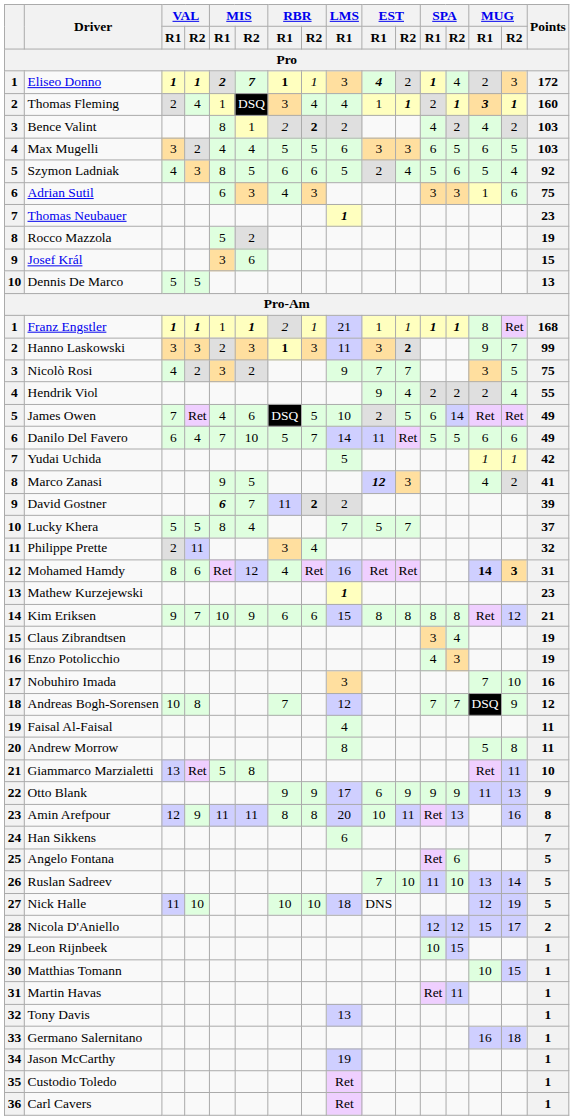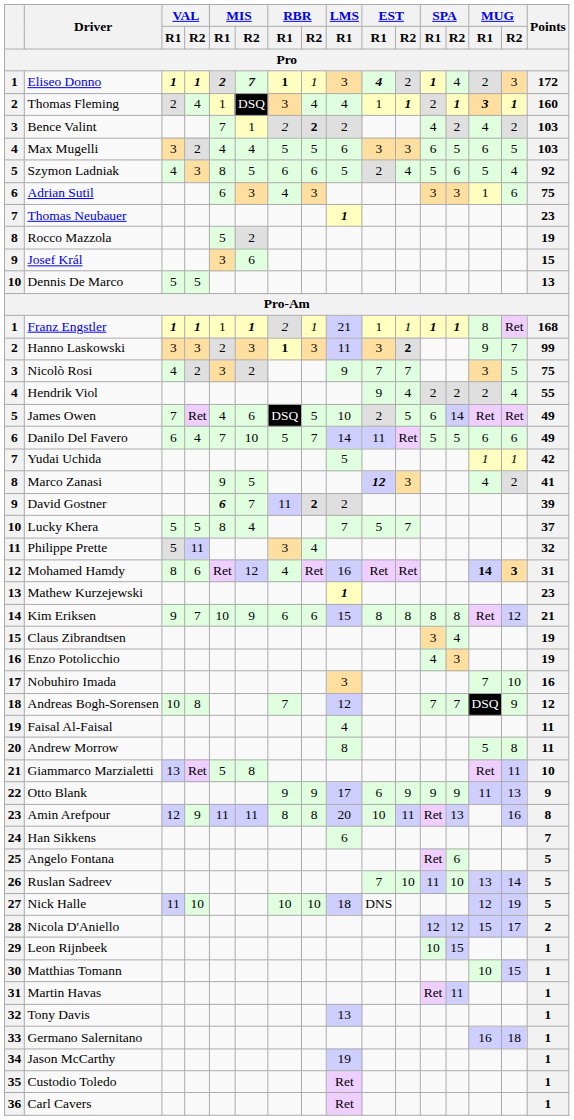 <table class="wikitable" style="font-size:85%; text-align:center">
 <tr>
 <th rowspan="2"></th>
 <th rowspan="2">Driver</th>
 <th colspan="2"><a href='#'>VAL</a><br></th>
 <th colspan="2"><a href='#'>MIS</a><br></th>
 <th colspan="2"><a href='#'>RBR</a><br></th>
 <th><a href='#'>LMS</a><br></th>
 <th colspan="2"><a href='#'>EST</a><br></th>
 <th colspan="2"><a href='#'>SPA</a><br></th>
 <th colspan="2"><a href='#'>MUG</a><br></th>
 <th rowspan="2">Points</th>
 </tr>
 <tr>
 <th>R1</th>
 <th>R2</th>
 <th>R1</th>
 <th>R2</th>
 <th>R1</th>
 <th>R2</th>
 <th>R1</th>
 <th>R1</th>
 <th>R2</th>
 <th>R1</th>
 <th>R2</th>
 <th>R1</th>
 <th>R2</th>
 </tr>
 <tr>
 <th colspan="16">Pro</th>
 </tr>
 <tr>
 <th>1</th>
 <td align="left"> <a href='#'>Eliseo Donno</a></td>
 <td style="background:#ffffbf;"><strong><em>1</em></strong></td>
 <td style="background:#ffffbf;"><strong><em>1</em></strong></td>
 <td style="background:#dfdfdf;"><strong><em>2</em></strong></td>
 <td style="background:#dfffdf;"><strong><em>7</em></strong></td>
 <td style="background:#ffffbf;"><strong>1</strong></td>
 <td style="background:#ffffbf;"><em>1</em></td>
 <td style="background:#ffdf9f;">3</td>
 <td style="background:#dfffdf;"><strong><em>4</em></strong></td>
 <td style="background:#dfdfdf;">2</td>
 <td style="background:#ffffbf;"><strong><em>1</em></strong></td>
 <td style="background:#dfffdf;">4</td>
 <td style="background:#dfdfdf;">2</td>
 <td style="background:#ffdf9f;">3</td>
 <th>172</th>
 </tr>
 <tr>
 <th>2</th>
 <td align="left"> Thomas Fleming</td>
 <td style="background:#dfdfdf;">2</td>
 <td style="background:#dfffdf;">4</td>
 <td style="background:#ffffbf;">1</td>
 <td style="background-color:#000000;color:white">DSQ</td>
 <td style="background:#ffdf9f;">3</td>
 <td style="background:#dfffdf;">4</td>
 <td style="background:#dfffdf;">4</td>
 <td style="background:#ffffbf;">1</td>
 <td style="background:#ffffbf;"><strong><em>1</em></strong></td>
 <td style="background:#dfdfdf;">2</td>
 <td style="background:#ffffbf;"><strong><em>1</em></strong></td>
 <td style="background:#ffdf9f;"><strong><em>3</em></strong></td>
 <td style="background:#ffffbf;"><strong><em>1</em></strong></td>
 <th>160</th>
 </tr>
 <tr>
 <th>3</th>
 <td align="left"> Bence Valint</td>
 <td></td>
 <td></td>
-<td style="background:#dfffdf;">8</td>
+<td style="background:#dfffdf;">7</td>
 <td style="background:#ffffbf;">1</td>
 <td style="background:#dfdfdf;"><em>2</em></td>
 <td style="background:#dfdfdf;"><strong>2</strong></td>
 <td style="background:#dfdfdf;">2</td>
 <td></td>
 <td></td>
 <td style="background:#dfffdf;">4</td>
 <td style="background:#dfdfdf;">2</td>
 <td style="background:#dfffdf;">4</td>
 <td style="background:#dfdfdf;">2</td>
 <th>103</th>
 </tr>
 <tr>
 <th>4</th>
 <td align="left"> Max Mugelli</td>
 <td style="background:#ffdf9f;">3</td>
 <td style="background:#dfdfdf;">2</td>
 <td style="background:#dfffdf;">4</td>
 <td style="background:#dfffdf;">4</td>
 <td style="background:#dfffdf;">5</td>
 <td style="background:#dfffdf;">5</td>
 <td style="background:#dfffdf;">6</td>
 <td style="background:#ffdf9f;">3</td>
 <td style="background:#ffdf9f;">3</td>
 <td style="background:#dfffdf;">6</td>
 <td style="background:#dfffdf;">5</td>
 <td style="background:#dfffdf;">6</td>
 <td style="background:#dfffdf;">5</td>
 <th>103</th>
 </tr>
 <tr>
 <th>5</th>
 <td align="left"> Szymon Ladniak</td>
 <td style="background:#dfffdf;">4</td>
 <td style="background:#ffdf9f;">3</td>
 <td style="background:#dfffdf;">8</td>
 <td style="background:#dfffdf;">5</td>
 <td style="background:#dfffdf;">6</td>
 <td style="background:#dfffdf;">6</td>
 <td style="background:#dfffdf;">5</td>
 <td style="background:#dfdfdf;">2</td>
 <td style="background:#dfffdf;">4</td>
 <td style="background:#dfffdf;">5</td>
 <td style="background:#dfffdf;">6</td>
 <td style="background:#dfffdf;">5</td>
 <td style="background:#dfffdf;">4</td>
 <th>92</th>
 </tr>
 <tr>
 <th>6</th>
 <td align="left"> <a href='#'>Adrian Sutil</a></td>
 <td></td>
 <td></td>
 <td style="background:#dfffdf;">6</td>
 <td style="background:#ffdf9f;">3</td>
 <td style="background:#dfffdf;">4</td>
 <td style="background:#ffdf9f;">3</td>
 <td></td>
 <td></td>
 <td></td>
 <td style="background:#ffdf9f;">3</td>
 <td style="background:#ffdf9f;">3</td>
 <td style="background:#ffffbf;">1</td>
 <td style="background:#dfffdf;">6</td>
 <th>75</th>
 </tr>
 <tr>
 <th>7</th>
 <td align="left"> <a href='#'>Thomas Neubauer</a></td>
 <td></td>
 <td></td>
 <td></td>
 <td></td>
 <td></td>
 <td></td>
 <td style="background:#ffffbf;"><strong><em>1</em></strong></td>
 <td></td>
 <td></td>
 <td></td>
 <td></td>
 <td></td>
 <td></td>
 <th>23</th>
 </tr>
 <tr>
 <th>8</th>
 <td align="left"> Rocco Mazzola</td>
 <td></td>
 <td></td>
 <td style="background:#dfffdf;">5</td>
 <td style="background:#dfdfdf;">2</td>
 <td></td>
 <td></td>
 <td></td>
 <td></td>
 <td></td>
 <td></td>
 <td></td>
 <td></td>
 <td></td>
 <th>19</th>
 </tr>
 <tr>
 <th>9</th>
 <td align="left"> <a href='#'>Josef Král</a></td>
 <td></td>
 <td></td>
 <td style="background:#ffdf9f;">3</td>
 <td style="background:#dfffdf;">6</td>
 <td></td>
 <td></td>
 <td></td>
 <td></td>
 <td></td>
 <td></td>
 <td></td>
 <td></td>
 <td></td>
 <th>15</th>
 </tr>
 <tr>
 <th>10</th>
 <td align="left"> Dennis De Marco</td>
 <td style="background:#dfffdf;">5</td>
 <td style="background:#dfffdf;">5</td>
 <td></td>
 <td></td>
 <td></td>
 <td></td>
 <td></td>
 <td></td>
 <td></td>
 <td></td>
 <td></td>
 <td></td>
 <td></td>
 <th>13</th>
 </tr>
 <tr>
 <th colspan="16">Pro-Am</th>
 </tr>
 <tr>
 <th>1</th>
 <td align="left"> <a href='#'>Franz Engstler</a></td>
 <td style="background:#ffffbf;"><strong><em>1</em></strong></td>
 <td style="background:#ffffbf;"><strong><em>1</em></strong></td>
 <td style="background:#ffffbf;">1</td>
 <td style="background:#ffffbf;"><strong><em>1</em></strong></td>
 <td style="background:#dfdfdf;"><em>2</em></td>
 <td style="background:#ffffbf;"><em>1</em></td>
 <td style="background:#cfcfff;">21</td>
 <td style="background:#ffffbf;">1</td>
 <td style="background:#ffffbf;"><em>1</em></td>
 <td style="background:#ffffbf;"><strong><em>1</em></strong></td>
 <td style="background:#ffffbf;"><strong><em>1</em></strong></td>
 <td style="background:#dfffdf;">8</td>
 <td style="background:#EFCFFF;">Ret</td>
 <th>168</th>
 </tr>
 <tr>
 <th>2</th>
 <td align="left"> Hanno Laskowski</td>
 <td style="background:#ffdf9f;">3</td>
 <td style="background:#ffdf9f;">3</td>
 <td style="background:#dfdfdf;">2</td>
 <td style="background:#ffdf9f;">3</td>
 <td style="background:#ffffbf;"><strong>1</strong></td>
 <td style="background:#ffdf9f;">3</td>
 <td style="background:#cfcfff;">11</td>
 <td style="background:#ffdf9f;">3</td>
 <td style="background:#dfdfdf;"><strong>2</strong></td>
 <td></td>
 <td></td>
 <td style="background:#dfffdf;">9</td>
 <td style="background:#dfffdf;">7</td>
 <th>99</th>
 </tr>
 <tr>
 <th>3</th>
 <td align="left"> Nicolò Rosi</td>
 <td style="background:#dfffdf;">4</td>
 <td style="background:#dfdfdf;">2</td>
 <td style="background:#ffdf9f;">3</td>
 <td style="background:#dfdfdf;">2</td>
 <td></td>
 <td></td>
 <td style="background:#dfffdf;">9</td>
 <td style="background:#dfffdf;">7</td>
 <td style="background:#dfffdf;">7</td>
 <td></td>
 <td></td>
 <td style="background:#ffdf9f;">3</td>
 <td style="background:#dfffdf;">5</td>
 <th>75</th>
 </tr>
 <tr>
 <th>4</th>
 <td align="left"> Hendrik Viol</td>
 <td></td>
 <td></td>
 <td></td>
 <td></td>
 <td></td>
 <td></td>
 <td></td>
 <td style="background:#dfffdf;">9</td>
 <td style="background:#dfffdf;">4</td>
 <td style="background:#dfdfdf;">2</td>
 <td style="background:#dfdfdf;">2</td>
 <td style="background:#dfdfdf;">2</td>
 <td style="background:#dfffdf;">4</td>
 <th>55</th>
 </tr>
 <tr>
 <th>5</th>
 <td align="left"> James Owen</td>
 <td style="background:#dfffdf;">7</td>
 <td style="background:#EFCFFF;">Ret</td>
 <td style="background:#dfffdf;">4</td>
 <td style="background:#dfffdf;">6</td>
 <td style="background-color:#000000;color:white">DSQ</td>
 <td style="background:#dfffdf;">5</td>
 <td style="background:#dfffdf;">10</td>
 <td style="background:#dfdfdf;">2</td>
 <td style="background:#dfffdf;">5</td>
 <td style="background:#dfffdf;">6</td>
 <td style="background:#cfcfff;">14</td>
 <td style="background:#EFCFFF;">Ret</td>
 <td style="background:#EFCFFF;">Ret</td>
 <th>49</th>
 </tr>
 <tr>
 <th>6</th>
 <td align="left"> Danilo Del Favero</td>
 <td style="background:#dfffdf;">6</td>
 <td style="background:#dfffdf;">4</td>
 <td style="background:#dfffdf;">7</td>
 <td style="background:#dfffdf;">10</td>
 <td style="background:#dfffdf;">5</td>
 <td style="background:#dfffdf;">7</td>
 <td style="background:#cfcfff;">14</td>
 <td style="background:#cfcfff;">11</td>
 <td style="background:#EFCFFF;">Ret</td>
 <td style="background:#dfffdf;">5</td>
 <td style="background:#dfffdf;">5</td>
 <td style="background:#dfffdf;">6</td>
 <td style="background:#dfffdf;">6</td>
 <th>49</th>
 </tr>
 <tr>
 <th>7</th>
 <td align="left"> Yudai Uchida</td>
 <td></td>
 <td></td>
 <td></td>
 <td></td>
 <td></td>
 <td></td>
 <td style="background:#dfffdf;">5</td>
 <td></td>
 <td></td>
 <td></td>
 <td></td>
 <td style="background:#ffffbf;"><em>1</em></td>
 <td style="background:#ffffbf;"><em>1</em></td>
 <th>42</th>
 </tr>
 <tr>
 <th>8</th>
 <td align="left"> Marco Zanasi</td>
 <td></td>
 <td></td>
 <td style="background:#dfffdf;">9</td>
 <td style="background:#dfffdf;">5</td>
 <td></td>
 <td></td>
 <td></td>
 <td style="background:#cfcfff;"><strong><em>12</em></strong></td>
 <td style="background:#ffdf9f;">3</td>
 <td></td>
 <td></td>
 <td style="background:#dfffdf;">4</td>
 <td style="background:#dfdfdf;">2</td>
 <th>41</th>
 </tr>
 <tr>
 <th>9</th>
 <td align="left"> David Gostner</td>
 <td></td>
 <td></td>
 <td style="background:#dfffdf;"><strong><em>6</em></strong></td>
 <td style="background:#dfffdf;">7</td>
 <td style="background:#cfcfff;">11</td>
 <td style="background:#dfdfdf;"><strong>2</strong></td>
 <td style="background:#dfdfdf;">2</td>
 <td></td>
 <td></td>
 <td></td>
 <td></td>
 <td></td>
 <td></td>
 <th>39</th>
 </tr>
 <tr>
 <th>10</th>
 <td align="left"> Lucky Khera</td>
 <td style="background:#dfffdf;">5</td>
 <td style="background:#dfffdf;">5</td>
 <td style="background:#dfffdf;">8</td>
 <td style="background:#dfffdf;">4</td>
 <td></td>
 <td></td>
 <td style="background:#dfffdf;">7</td>
 <td style="background:#dfffdf;">5</td>
 <td style="background:#dfffdf;">7</td>
 <td></td>
 <td></td>
 <td></td>
 <td></td>
 <th>37</th>
 </tr>
 <tr>
 <th>11</th>
 <td align="left"> Philippe Prette</td>
-<td style="background:#dfdfdf;">2</td>
+<td style="background:#dfdfdf;">5</td>
 <td style="background:#cfcfff;">11</td>
 <td></td>
 <td></td>
 <td style="background:#ffdf9f;">3</td>
 <td style="background:#dfffdf;">4</td>
 <td></td>
 <td></td>
 <td></td>
 <td></td>
 <td></td>
 <td></td>
 <td></td>
 <th>32</th>
 </tr>
 <tr>
 <th>12</th>
 <td align="left"> Mohamed Hamdy</td>
 <td style="background:#dfffdf;">8</td>
 <td style="background:#dfffdf;">6</td>
 <td style="background:#EFCFFF;">Ret</td>
 <td style="background:#cfcfff;">12</td>
 <td style="background:#dfffdf;">4</td>
 <td style="background:#EFCFFF;">Ret</td>
 <td style="background:#cfcfff;">16</td>
 <td style="background:#EFCFFF;">Ret</td>
 <td style="background:#EFCFFF;">Ret</td>
 <td></td>
 <td></td>
 <td style="background:#cfcfff;"><strong>14</strong></td>
 <td style="background:#ffdf9f;"><strong>3</strong></td>
 <th>31</th>
 </tr>
 <tr>
 <th>13</th>
 <td align="left"> Mathew Kurzejewski</td>
 <td></td>
 <td></td>
 <td></td>
 <td></td>
 <td></td>
 <td></td>
 <td style="background:#ffffbf;"><strong><em>1</em></strong></td>
 <td></td>
 <td></td>
 <td></td>
 <td></td>
 <td></td>
 <td></td>
 <th>23</th>
 </tr>
 <tr>
 <th>14</th>
 <td align="left"> Kim Eriksen</td>
 <td style="background:#dfffdf;">9</td>
 <td style="background:#dfffdf;">7</td>
 <td style="background:#dfffdf;">10</td>
 <td style="background:#dfffdf;">9</td>
 <td style="background:#dfffdf;">6</td>
 <td style="background:#dfffdf;">6</td>
 <td style="background:#cfcfff;">15</td>
 <td style="background:#dfffdf;">8</td>
 <td style="background:#dfffdf;">8</td>
 <td style="background:#dfffdf;">8</td>
 <td style="background:#dfffdf;">8</td>
 <td style="background:#EFCFFF;">Ret</td>
 <td style="background:#cfcfff;">12</td>
 <th>21</th>
 </tr>
 <tr>
 <th>15</th>
 <td align="left"> Claus Zibrandtsen</td>
 <td></td>
 <td></td>
 <td></td>
 <td></td>
 <td></td>
 <td></td>
 <td></td>
 <td></td>
 <td></td>
 <td style="background:#ffdf9f;">3</td>
 <td style="background:#dfffdf;">4</td>
 <td></td>
 <td></td>
 <th>19</th>
 </tr>
 <tr>
 <th>16</th>
 <td align="left"> Enzo Potolicchio</td>
 <td></td>
 <td></td>
 <td></td>
 <td></td>
 <td></td>
 <td></td>
 <td></td>
 <td></td>
 <td></td>
 <td style="background:#dfffdf;">4</td>
 <td style="background:#ffdf9f;">3</td>
 <td></td>
 <td></td>
 <th>19</th>
 </tr>
 <tr>
 <th>17</th>
 <td align="left"> Nobuhiro Imada</td>
 <td></td>
 <td></td>
 <td></td>
 <td></td>
 <td></td>
 <td></td>
 <td style="background:#ffdf9f;">3</td>
 <td></td>
 <td></td>
 <td></td>
 <td></td>
 <td style="background:#dfffdf;">7</td>
 <td style="background:#dfffdf;">10</td>
 <th>16</th>
 </tr>
 <tr>
 <th>18</th>
 <td align="left"> Andreas Bogh-Sorensen</td>
 <td style="background:#dfffdf;">10</td>
 <td style="background:#dfffdf;">8</td>
 <td></td>
 <td></td>
 <td style="background:#dfffdf;">7</td>
 <td></td>
 <td style="background:#cfcfff;">12</td>
 <td></td>
 <td></td>
 <td style="background:#dfffdf;">7</td>
 <td style="background:#dfffdf;">7</td>
 <td style="background-color:#000000;color:white">DSQ</td>
 <td style="background:#dfffdf;">9</td>
 <th>12</th>
 </tr>
 <tr>
 <th>19</th>
 <td align="left"> Faisal Al-Faisal</td>
 <td></td>
 <td></td>
 <td></td>
 <td></td>
 <td></td>
 <td></td>
 <td style="background:#dfffdf;">4</td>
 <td></td>
 <td></td>
 <td></td>
 <td></td>
 <td></td>
 <td></td>
 <th>11</th>
 </tr>
 <tr>
 <th>20</th>
 <td align="left"> Andrew Morrow</td>
 <td></td>
 <td></td>
 <td></td>
 <td></td>
 <td></td>
 <td></td>
 <td style="background:#dfffdf;">8</td>
 <td></td>
 <td></td>
 <td></td>
 <td></td>
 <td style="background:#dfffdf;">5</td>
 <td style="background:#dfffdf;">8</td>
 <th>11</th>
 </tr>
 <tr>
 <th>21</th>
 <td align="left"> Giammarco Marzialetti</td>
 <td style="background:#cfcfff;">13</td>
 <td style="background:#EFCFFF;">Ret</td>
 <td style="background:#dfffdf;">5</td>
 <td style="background:#dfffdf;">8</td>
 <td></td>
 <td></td>
 <td></td>
 <td></td>
 <td></td>
 <td></td>
 <td></td>
 <td style="background:#EFCFFF;">Ret</td>
 <td style="background:#cfcfff;">11</td>
 <th>10</th>
 </tr>
 <tr>
 <th>22</th>
 <td align="left"> Otto Blank</td>
 <td></td>
 <td></td>
 <td></td>
 <td></td>
 <td style="background:#dfffdf;">9</td>
 <td style="background:#dfffdf;">9</td>
 <td style="background:#cfcfff;">17</td>
 <td style="background:#dfffdf;">6</td>
 <td style="background:#dfffdf;">9</td>
 <td style="background:#dfffdf;">9</td>
 <td style="background:#dfffdf;">9</td>
 <td style="background:#cfcfff;">11</td>
 <td style="background:#cfcfff;">13</td>
 <th>9</th>
 </tr>
 <tr>
 <th>23</th>
 <td align="left"> Amin Arefpour</td>
 <td style="background:#cfcfff;">12</td>
 <td style="background:#dfffdf;">9</td>
 <td style="background:#cfcfff;">11</td>
 <td style="background:#cfcfff;">11</td>
 <td style="background:#dfffdf;">8</td>
 <td style="background:#dfffdf;">8</td>
 <td style="background:#cfcfff;">20</td>
 <td style="background:#dfffdf;">10</td>
 <td style="background:#cfcfff;">11</td>
 <td style="background:#EFCFFF;">Ret</td>
 <td style="background:#cfcfff;">13</td>
 <td></td>
 <td style="background:#cfcfff;">16</td>
 <th>8</th>
 </tr>
 <tr>
 <th>24</th>
 <td align="left"> Han Sikkens</td>
 <td></td>
 <td></td>
 <td></td>
 <td></td>
 <td></td>
 <td></td>
 <td style="background:#dfffdf;">6</td>
 <td></td>
 <td></td>
 <td></td>
 <td></td>
 <td></td>
 <td></td>
 <th>7</th>
 </tr>
 <tr>
 <th>25</th>
 <td align="left"> Angelo Fontana</td>
 <td></td>
 <td></td>
 <td></td>
 <td></td>
 <td></td>
 <td></td>
 <td></td>
 <td></td>
 <td></td>
 <td style="background:#EFCFFF;">Ret</td>
 <td style="background:#dfffdf;">6</td>
 <td></td>
 <td></td>
 <th>5</th>
 </tr>
 <tr>
 <th>26</th>
 <td align="left"> Ruslan Sadreev</td>
 <td></td>
 <td></td>
 <td></td>
 <td></td>
 <td></td>
 <td></td>
 <td></td>
 <td style="background:#dfffdf;">7</td>
 <td style="background:#dfffdf;">10</td>
 <td style="background:#cfcfff;">11</td>
 <td style="background:#dfffdf;">10</td>
 <td style="background:#cfcfff;">13</td>
 <td style="background:#cfcfff;">14</td>
 <th>5</th>
 </tr>
 <tr>
 <th>27</th>
 <td align="left"> Nick Halle</td>
 <td style="background:#cfcfff;">11</td>
 <td style="background:#dfffdf;">10</td>
 <td></td>
 <td></td>
 <td style="background:#dfffdf;">10</td>
 <td style="background:#dfffdf;">10</td>
 <td style="background:#cfcfff;">18</td>
 <td>DNS</td>
 <td></td>
 <td></td>
 <td></td>
 <td style="background:#cfcfff;">12</td>
 <td style="background:#cfcfff;">19</td>
 <th>5</th>
 </tr>
 <tr>
 <th>28</th>
 <td align="left"> Nicola D'Aniello</td>
 <td></td>
 <td></td>
 <td></td>
 <td></td>
 <td></td>
 <td></td>
 <td></td>
 <td></td>
 <td></td>
 <td style="background:#cfcfff;">12</td>
 <td style="background:#cfcfff;">12</td>
 <td style="background:#cfcfff;">15</td>
 <td style="background:#cfcfff;">17</td>
 <th>2</th>
 </tr>
 <tr>
 <th>29</th>
 <td align="left"> Leon Rijnbeek</td>
 <td></td>
 <td></td>
 <td></td>
 <td></td>
 <td></td>
 <td></td>
 <td></td>
 <td></td>
 <td></td>
 <td style="background:#dfffdf;">10</td>
 <td style="background:#cfcfff;">15</td>
 <td></td>
 <td></td>
 <th>1</th>
 </tr>
 <tr>
 <th>30</th>
 <td align="left"> Matthias Tomann</td>
 <td></td>
 <td></td>
 <td></td>
 <td></td>
 <td></td>
 <td></td>
 <td></td>
 <td></td>
 <td></td>
 <td></td>
 <td></td>
 <td style="background:#dfffdf;">10</td>
 <td style="background:#cfcfff;">15</td>
 <th>1</th>
 </tr>
 <tr>
 <th>31</th>
 <td align="left"> Martin Havas</td>
 <td></td>
 <td></td>
 <td></td>
 <td></td>
 <td></td>
 <td></td>
 <td></td>
 <td></td>
 <td></td>
 <td style="background:#EFCFFF;">Ret</td>
 <td style="background:#cfcfff;">11</td>
 <td></td>
 <td></td>
 <th>1</th>
 </tr>
 <tr>
 <th>32</th>
 <td align="left"> Tony Davis</td>
 <td></td>
 <td></td>
 <td></td>
 <td></td>
 <td></td>
 <td></td>
 <td style="background:#cfcfff;">13</td>
 <td></td>
 <td></td>
 <td></td>
 <td></td>
 <td></td>
 <td></td>
 <th>1</th>
 </tr>
 <tr>
 <th>33</th>
 <td align="left"> Germano Salernitano</td>
 <td></td>
 <td></td>
 <td></td>
 <td></td>
 <td></td>
 <td></td>
 <td></td>
 <td></td>
 <td></td>
 <td></td>
 <td></td>
 <td style="background:#cfcfff;">16</td>
 <td style="background:#cfcfff;">18</td>
 <th>1</th>
 </tr>
 <tr>
 <th>34</th>
 <td align="left"> Jason McCarthy</td>
 <td></td>
 <td></td>
 <td></td>
 <td></td>
 <td></td>
 <td></td>
 <td style="background:#cfcfff;">19</td>
 <td></td>
 <td></td>
 <td></td>
 <td></td>
 <td></td>
 <td></td>
 <th>1</th>
 </tr>
 <tr>
 <th>35</th>
 <td align="left"> Custodio Toledo</td>
 <td></td>
 <td></td>
 <td></td>
 <td></td>
 <td></td>
 <td></td>
 <td style="background:#EFCFFF;">Ret</td>
 <td></td>
 <td></td>
 <td></td>
 <td></td>
 <td></td>
 <td></td>
 <th>1</th>
 </tr>
 <tr>
 <th>36</th>
 <td align="left"> Carl Cavers</td>
 <td></td>
 <td></td>
 <td></td>
 <td></td>
 <td></td>
 <td></td>
 <td style="background:#EFCFFF;">Ret</td>
 <td></td>
 <td></td>
 <td></td>
 <td></td>
 <td></td>
 <td></td>
 <th>1</th>
 </tr>
 </table>
